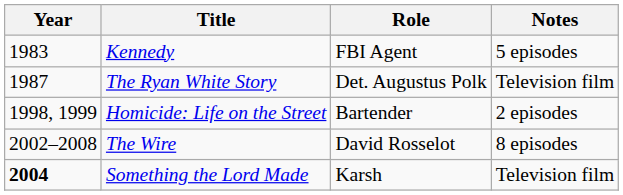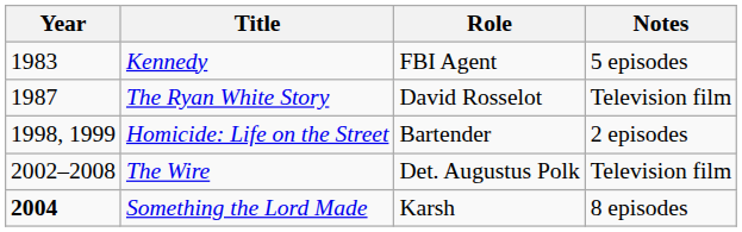 <table class="wikitable sortable">
 <tr>
 <th>Year</th>
 <th>Title</th>
 <th>Role</th>
 <th>Notes</th>
 </tr>
 <tr>
 <td>1983</td>
 <td><a href='#'><em>Kennedy</em></a></td>
 <td>FBI Agent</td>
 <td>5 episodes</td>
 </tr>
 <tr>
 <td>1987</td>
 <td><em><a href='#'>The Ryan White Story</a></em></td>
-<td>Det. Augustus Polk</td>
+<td>David Rosselot</td>
 <td>Television film</td>
 </tr>
 <tr>
 <td>1998, 1999</td>
 <td><em><a href='#'>Homicide: Life on the Street</a></em></td>
 <td>Bartender</td>
 <td>2 episodes</td>
 </tr>
 <tr>
 <td>2002–2008</td>
 <td><em><a href='#'>The Wire</a></em></td>
-<td>David Rosselot</td>
-<td>8 episodes</td>
+<td>Det. Augustus Polk</td>
+<td>Television film</td>
 </tr>
 <tr>
 <td><strong>2004</strong></td>
 <td><em><a href='#'>Something the Lord Made</a></em></td>
 <td>Karsh</td>
-<td>Television film</td>
+<td>8 episodes</td>
 </tr>
 </table>
